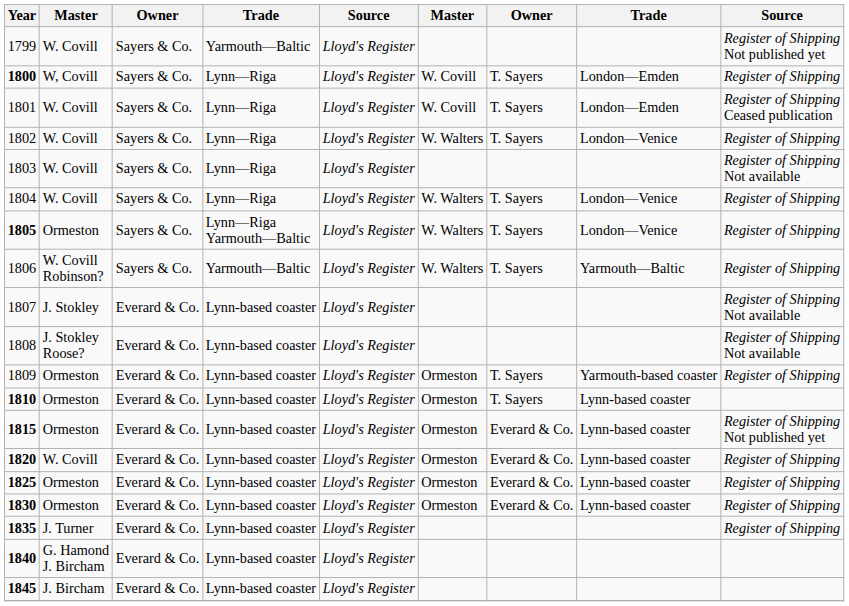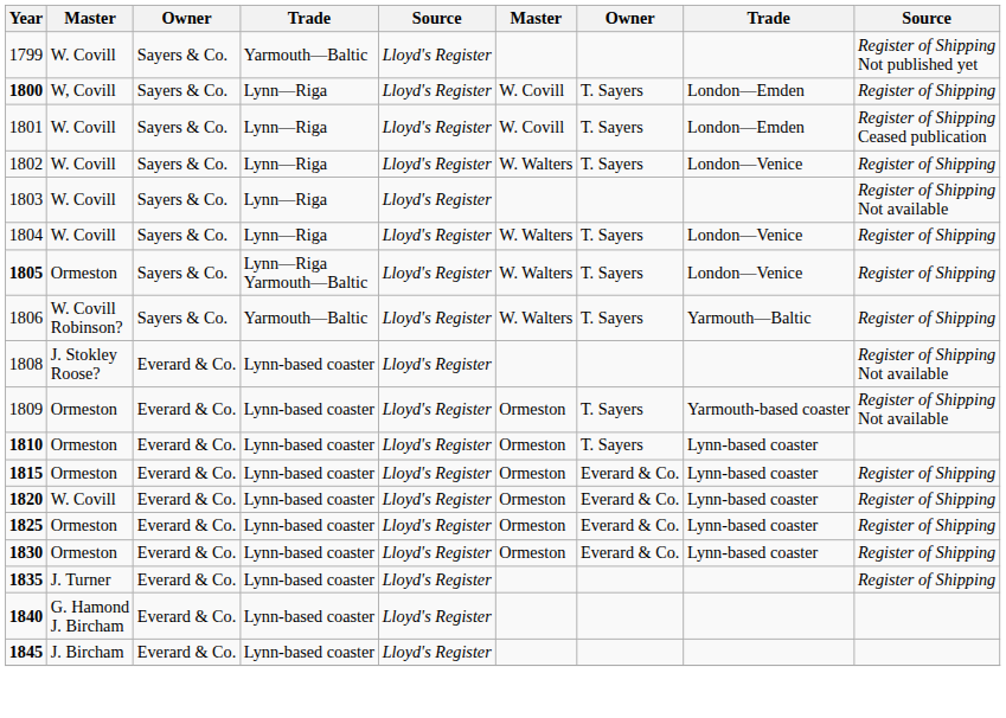 <table class="sortable wikitable">
 <tr>
 <th>Year</th>
 <th>Master</th>
 <th>Owner</th>
 <th>Trade</th>
 <th>Source</th>
 <th>Master</th>
 <th>Owner</th>
 <th>Trade</th>
 <th>Source</th>
 </tr>
 <tr>
 <td>1799</td>
 <td>W. Covill</td>
 <td>Sayers & Co.</td>
 <td>Yarmouth—Baltic</td>
 <td><em>Lloyd's Register</em></td>
 <td></td>
 <td></td>
 <td></td>
 <td><em>Register of Shipping</em><br>Not published yet</td>
 </tr>
 <tr>
 <td><strong>1800</strong></td>
 <td>W, Covill</td>
 <td>Sayers & Co.</td>
 <td>Lynn—Riga</td>
 <td><em>Lloyd's Register</em></td>
 <td>W. Covill</td>
 <td>T. Sayers</td>
 <td>London—Emden</td>
 <td><em>Register of Shipping</em></td>
 </tr>
 <tr>
 <td>1801</td>
 <td>W. Covill</td>
 <td>Sayers & Co.</td>
 <td>Lynn—Riga</td>
 <td><em>Lloyd's Register</em></td>
 <td>W. Covill</td>
 <td>T. Sayers</td>
 <td>London—Emden</td>
 <td><em>Register of Shipping</em><br>Ceased publication</td>
 </tr>
 <tr>
 <td>1802</td>
 <td>W. Covill</td>
 <td>Sayers & Co.</td>
 <td>Lynn—Riga</td>
 <td><em>Lloyd's Register</em></td>
 <td>W. Walters</td>
 <td>T. Sayers</td>
 <td>London—Venice</td>
 <td><em>Register of Shipping</em></td>
 </tr>
 <tr>
 <td>1803</td>
 <td>W. Covill</td>
 <td>Sayers & Co.</td>
 <td>Lynn—Riga</td>
 <td><em>Lloyd's Register</em></td>
 <td></td>
 <td></td>
 <td></td>
 <td><em>Register of Shipping</em><br>Not available</td>
 </tr>
 <tr>
 <td>1804</td>
 <td>W. Covill</td>
 <td>Sayers & Co.</td>
 <td>Lynn—Riga</td>
 <td><em>Lloyd's Register</em></td>
 <td>W. Walters</td>
 <td>T. Sayers</td>
 <td>London—Venice</td>
 <td><em>Register of Shipping</em></td>
 </tr>
 <tr>
 <td><strong>1805</strong></td>
 <td>Ormeston</td>
 <td>Sayers & Co.</td>
 <td>Lynn—Riga<br>Yarmouth—Baltic</td>
 <td><em>Lloyd's Register</em></td>
 <td>W. Walters</td>
 <td>T. Sayers</td>
 <td>London—Venice</td>
 <td><em>Register of Shipping</em></td>
 </tr>
 <tr>
 <td>1806</td>
 <td>W. Covill<br>Robinson?</td>
 <td>Sayers & Co.</td>
 <td>Yarmouth—Baltic</td>
 <td><em>Lloyd's Register</em></td>
 <td>W. Walters</td>
 <td>T. Sayers</td>
 <td>Yarmouth—Baltic</td>
 <td><em>Register of Shipping</em></td>
 </tr>
 <tr>
-<td>1807</td>
-<td>J. Stokley</td>
-<td>Everard & Co.</td>
-<td>Lynn-based coaster</td>
-<td><em>Lloyd's Register</em></td>
-<td></td>
-<td></td>
-<td></td>
-<td><em>Register of Shipping</em><br>Not available</td>
-</tr>
-<tr>
 <td>1808</td>
 <td>J. Stokley<br>Roose?</td>
 <td>Everard & Co.</td>
 <td>Lynn-based coaster</td>
 <td><em>Lloyd's Register</em></td>
 <td></td>
 <td></td>
 <td></td>
 <td><em>Register of Shipping</em><br>Not available</td>
 </tr>
 <tr>
 <td>1809</td>
 <td>Ormeston</td>
 <td>Everard & Co.</td>
 <td>Lynn-based coaster</td>
 <td><em>Lloyd's Register</em></td>
 <td>Ormeston</td>
 <td>T. Sayers</td>
 <td>Yarmouth-based coaster</td>
-<td><em>Register of Shipping</em></td>
+<td><em>Register of Shipping</em><br>Not available</td>
 </tr>
 <tr>
 <td><strong>1810</strong></td>
 <td>Ormeston</td>
 <td>Everard & Co.</td>
 <td>Lynn-based coaster</td>
 <td><em>Lloyd's Register</em></td>
 <td>Ormeston</td>
 <td>T. Sayers</td>
 <td>Lynn-based coaster</td>
 <td></td>
 </tr>
 <tr>
 <td><strong>1815</strong></td>
 <td>Ormeston</td>
 <td>Everard & Co.</td>
 <td>Lynn-based coaster</td>
 <td><em>Lloyd's Register</em></td>
 <td>Ormeston</td>
 <td>Everard & Co.</td>
 <td>Lynn-based coaster</td>
-<td><em>Register of Shipping</em><br>Not published yet</td>
+<td><em>Register of Shipping</em></td>
 </tr>
 <tr>
 <td><strong>1820</strong></td>
 <td>W. Covill</td>
 <td>Everard & Co.</td>
 <td>Lynn-based coaster</td>
 <td><em>Lloyd's Register</em></td>
 <td>Ormeston</td>
 <td>Everard & Co.</td>
 <td>Lynn-based coaster</td>
 <td><em>Register of Shipping</em></td>
 </tr>
 <tr>
 <td><strong>1825</strong></td>
 <td>Ormeston</td>
 <td>Everard & Co.</td>
 <td>Lynn-based coaster</td>
 <td><em>Lloyd's Register</em></td>
 <td>Ormeston</td>
 <td>Everard & Co.</td>
 <td>Lynn-based coaster</td>
 <td><em>Register of Shipping</em></td>
 </tr>
 <tr>
 <td><strong>1830</strong></td>
 <td>Ormeston</td>
 <td>Everard & Co.</td>
 <td>Lynn-based coaster</td>
 <td><em>Lloyd's Register</em></td>
 <td>Ormeston</td>
 <td>Everard & Co.</td>
 <td>Lynn-based coaster</td>
 <td><em>Register of Shipping</em></td>
 </tr>
 <tr>
 <td><strong>1835</strong></td>
 <td>J. Turner</td>
 <td>Everard & Co.</td>
 <td>Lynn-based coaster</td>
 <td><em>Lloyd's Register</em></td>
 <td></td>
 <td></td>
 <td></td>
 <td><em>Register of Shipping</em></td>
 </tr>
 <tr>
 <td><strong>1840</strong></td>
 <td>G. Hamond<br>J. Bircham</td>
 <td>Everard & Co.</td>
 <td>Lynn-based coaster</td>
 <td><em>Lloyd's Register</em></td>
 <td></td>
 <td></td>
 <td></td>
 <td></td>
 </tr>
 <tr>
 <td><strong>1845</strong></td>
 <td>J. Bircham</td>
 <td>Everard & Co.</td>
 <td>Lynn-based coaster</td>
 <td><em>Lloyd's Register</em></td>
 <td></td>
 <td></td>
 <td></td>
 <td></td>
 </tr>
 <tr>
 </tr>
 </table>
